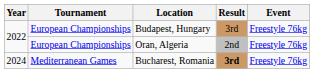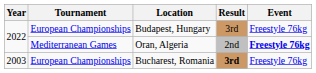 <table class="wikitable" style="font-size:95%;">
 <tr>
 <th>Year</th>
 <th>Tournament</th>
 <th>Location</th>
 <th>Result</th>
 <th>Event</th>
 </tr>
 <tr>
 <td rowspan=2>2022</td>
 <td><a href='#'>European Championships</a></td>
 <td>Budapest, Hungary</td>
 <td align="center" bgcolor="cc9966">3rd</td>
 <td><a href='#'>Freestyle 76kg</a></td>
 </tr>
 <tr>
-<td><a href='#'>European Championships</a></td>
+<td><a href='#'>Mediterranean Games</a></td>
 <td>Oran, Algeria</td>
 <td align="center" bgcolor="silver">2nd</td>
-<td><a href='#'>Freestyle 76kg</a></td>
+<td><strong><a href='#'>Freestyle 76kg</a></strong></td>
 </tr>
 <tr>
-<td>2024</td>
-<td><a href='#'>Mediterranean Games</a></td>
+<td>2003</td>
+<td><a href='#'>European Championships</a></td>
 <td>Bucharest, Romania</td>
 <td align="center" bgcolor="cc9966"><strong>3rd</strong></td>
 <td><a href='#'>Freestyle 76kg</a></td>
 </tr>
 </table>
